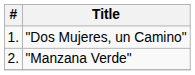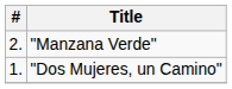 <table class="wikitable">
 <tr>
 <th>#</th>
 <th>Title</th>
 </tr>
 <tr>
+<td>2.</td>
+<td>"Manzana Verde"</td>
+</tr>
+<tr>
 <td>1.</td>
 <td>"Dos Mujeres, un Camino"</td>
 </tr>
 <tr>
-<td>2.</td>
-<td>"Manzana Verde"</td>
-</tr>
-<tr>
 </tr>
 </table>
